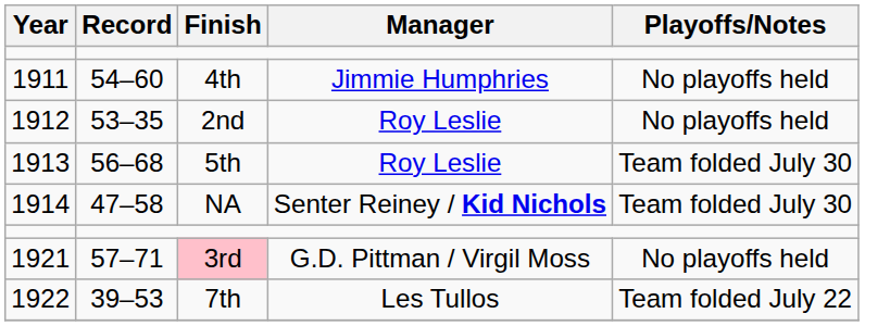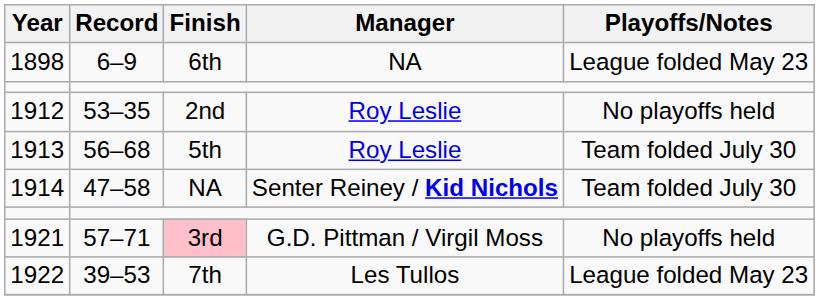 <table class="wikitable" style="text-align:center">
 <tr>
 <th>Year</th>
 <th>Record</th>
 <th>Finish</th>
 <th>Manager</th>
 <th>Playoffs/Notes</th>
 </tr>
 <tr align=center>
-<td></td>
+<td>1898</td>
+<td>6–9</td>
+<td>6th</td>
+<td>NA</td>
+<td>League folded May 23</td>
 </tr>
 <tr align=center>
-<td>1911</td>
-<td>54–60</td>
-<td>4th</td>
-<td><a href='#'>Jimmie Humphries</a></td>
-<td>No playoffs held</td>
+<td></td>
 </tr>
 <tr align=center>
 <td>1912</td>
 <td>53–35</td>
 <td>2nd</td>
 <td><a href='#'>Roy Leslie</a></td>
 <td>No playoffs held</td>
 </tr>
 <tr align=center>
 <td>1913</td>
 <td>56–68</td>
 <td>5th</td>
 <td><a href='#'>Roy Leslie</a></td>
 <td>Team folded July 30</td>
 </tr>
 <tr align=center>
 <td>1914</td>
 <td>47–58</td>
 <td>NA</td>
 <td>Senter Reiney / <strong><a href='#'>Kid Nichols</a></strong></td>
 <td>Team folded July 30</td>
 </tr>
 <tr align=center>
 <td></td>
 </tr>
 <tr align=center>
 <td>1921</td>
 <td>57–71</td>
 <td style="background: pink;">3rd</td>
 <td>G.D. Pittman / Virgil Moss</td>
 <td>No playoffs held</td>
 </tr>
 <tr align=center>
 <td>1922</td>
 <td>39–53</td>
 <td>7th</td>
 <td>Les Tullos</td>
-<td>Team folded July 22</td>
+<td>League folded May 23</td>
 </tr>
 <tr align=center>
 </tr>
 </table>
